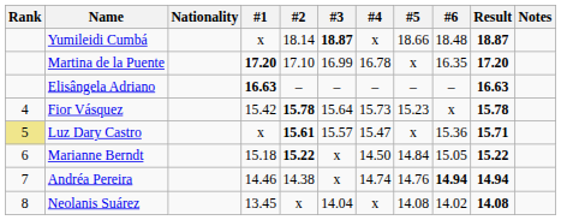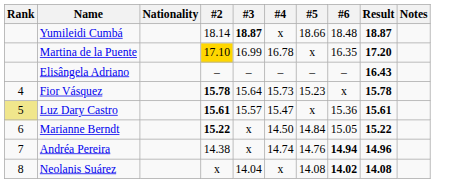 <table class="wikitable sortable" style="text-align:center;font-size:95%">
 <tr>
 <th>Rank</th>
 <th>Name</th>
 <th>Nationality</th>
-<th>#1</th>
 <th>#2</th>
 <th>#3</th>
 <th>#4</th>
 <th>#5</th>
 <th>#6</th>
 <th>Result</th>
 <th>Notes</th>
 </tr>
 <tr>
 <td></td>
 <td align=left><a href='#'>Yumileidi Cumbá</a></td>
 <td align=left></td>
-<td>x</td>
 <td>18.14</td>
 <td><strong>18.87</strong></td>
 <td>x</td>
 <td>18.66</td>
 <td>18.48</td>
 <td><strong>18.87</strong></td>
 <td></td>
 </tr>
 <tr>
 <td></td>
 <td align=left><a href='#'>Martina de la Puente</a></td>
 <td align=left></td>
-<td><strong>17.20</strong></td>
-<td>17.10</td>
+<td style="background: gold;">17.10</td>
 <td>16.99</td>
 <td>16.78</td>
 <td>x</td>
 <td>16.35</td>
 <td><strong>17.20</strong></td>
 <td></td>
 </tr>
 <tr>
 <td></td>
 <td align=left><a href='#'>Elisângela Adriano</a></td>
 <td align=left></td>
-<td><strong>16.63</strong></td>
 <td>–</td>
 <td>–</td>
 <td>–</td>
 <td>–</td>
 <td>–</td>
-<td><strong>16.63</strong></td>
+<td><strong>16.43</strong></td>
 <td></td>
 </tr>
 <tr>
 <td>4</td>
 <td align=left><a href='#'>Fior Vásquez</a></td>
 <td align=left></td>
-<td>15.42</td>
 <td><strong>15.78</strong></td>
 <td>15.64</td>
 <td>15.73</td>
 <td>15.23</td>
 <td>x</td>
 <td><strong>15.78</strong></td>
 <td></td>
 </tr>
 <tr>
 <td style="background: khaki;">5</td>
 <td align=left><a href='#'>Luz Dary Castro</a></td>
 <td align=left></td>
-<td>x</td>
 <td><strong>15.61</strong></td>
 <td>15.57</td>
 <td>15.47</td>
 <td>x</td>
 <td>15.36</td>
-<td><strong>15.71</strong></td>
+<td><strong>15.61</strong></td>
 <td></td>
 </tr>
 <tr>
 <td>6</td>
 <td align=left><a href='#'>Marianne Berndt</a></td>
 <td align=left></td>
-<td>15.18</td>
 <td><strong>15.22</strong></td>
 <td>x</td>
 <td>14.50</td>
 <td>14.84</td>
 <td>15.05</td>
 <td><strong>15.22</strong></td>
 <td></td>
 </tr>
 <tr>
 <td>7</td>
 <td align=left><a href='#'>Andréa Pereira</a></td>
 <td align=left></td>
-<td>14.46</td>
 <td>14.38</td>
 <td>x</td>
 <td>14.74</td>
 <td>14.76</td>
 <td><strong>14.94</strong></td>
-<td><strong>14.94</strong></td>
+<td><strong>14.96</strong></td>
 <td></td>
 </tr>
 <tr>
 <td>8</td>
 <td align=left><a href='#'>Neolanis Suárez</a></td>
 <td align=left></td>
-<td>13.45</td>
 <td>x</td>
 <td>14.04</td>
 <td>x</td>
 <td>14.08</td>
-<td>14.02</td>
+<td><strong>14.02</strong></td>
 <td><strong>14.08</strong></td>
 <td></td>
 </tr>
 </table>
